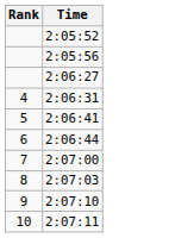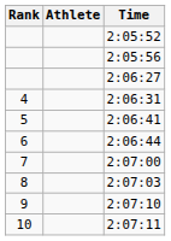 <table class="wikitable" style="font-size:95%; text-align:center;">
 <tr>
 <th>Rank</th>
+<th>Athlete</th>
 <th>Time</th>
 </tr>
 <tr>
 <td></td>
+<td align=left></td>
 <td align="center">2:05:52</td>
 </tr>
 <tr>
 <td></td>
+<td align=left></td>
 <td align="center">2:05:56</td>
 </tr>
 <tr>
 <td></td>
+<td align=left></td>
 <td align="center">2:06:27</td>
 </tr>
 <tr>
 <td>4</td>
+<td align=left></td>
 <td align="center">2:06:31</td>
 </tr>
 <tr>
 <td>5</td>
+<td align=left></td>
 <td align="center">2:06:41</td>
 </tr>
 <tr>
 <td>6</td>
+<td align=left></td>
 <td align="center">2:06:44</td>
 </tr>
 <tr>
 <td>7</td>
+<td align=left></td>
 <td align="center">2:07:00</td>
 </tr>
 <tr>
 <td>8</td>
+<td align=left></td>
 <td align="center">2:07:03</td>
 </tr>
 <tr>
 <td>9</td>
+<td align=left></td>
 <td align="center">2:07:10</td>
 </tr>
 <tr>
 <td>10</td>
+<td align=left></td>
 <td align="center">2:07:11</td>
 </tr>
 </table>
